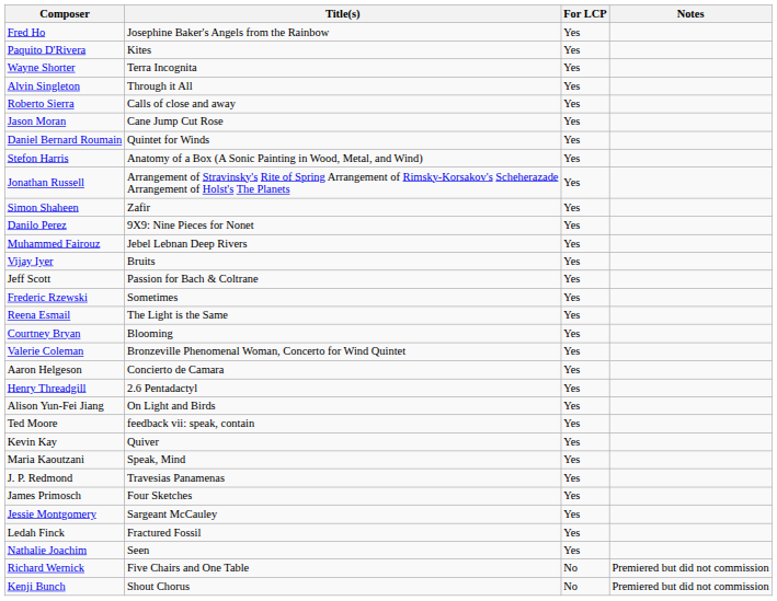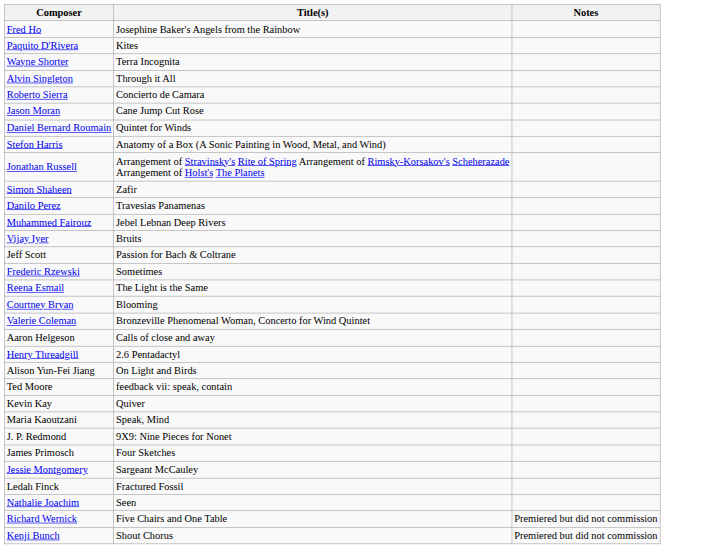 <table class="wikitable">
 <tr>
 <th>Composer</th>
 <th>Title(s)</th>
-<th>For LCP</th>
 <th>Notes</th>
 </tr>
 <tr>
 <td><a href='#'>Fred Ho</a></td>
 <td>Josephine Baker's Angels from the Rainbow</td>
-<td>Yes</td>
 <td></td>
 </tr>
 <tr>
 <td><a href='#'>Paquito D'Rivera</a></td>
 <td>Kites</td>
-<td>Yes</td>
 <td></td>
 </tr>
 <tr>
 <td><a href='#'>Wayne Shorter</a></td>
 <td>Terra Incognita</td>
-<td>Yes</td>
 <td></td>
 </tr>
 <tr>
 <td><a href='#'>Alvin Singleton</a></td>
 <td>Through it All</td>
-<td>Yes</td>
 <td></td>
 </tr>
 <tr>
 <td><a href='#'>Roberto Sierra</a></td>
-<td>Calls of close and away</td>
-<td>Yes</td>
+<td>Concierto de Camara</td>
 <td></td>
 </tr>
 <tr>
 <td><a href='#'>Jason Moran</a></td>
 <td>Cane Jump Cut Rose</td>
-<td>Yes</td>
 <td></td>
 </tr>
 <tr>
 <td><a href='#'>Daniel Bernard Roumain</a></td>
 <td>Quintet for Winds</td>
-<td>Yes</td>
 <td></td>
 </tr>
 <tr>
 <td><a href='#'>Stefon Harris</a></td>
 <td>Anatomy of a Box (A Sonic Painting in Wood, Metal, and Wind)</td>
-<td>Yes</td>
 <td></td>
 </tr>
 <tr>
 <td><a href='#'>Jonathan Russell</a></td>
 <td>Arrangement of <a href='#'>Stravinsky's</a> <a href='#'>Rite of Spring</a> Arrangement of <a href='#'>Rimsky-Korsakov's</a> <a href='#'>Scheherazade</a><br>Arrangement of <a href='#'>Holst's</a> <a href='#'>The Planets</a></td>
-<td>Yes</td>
 <td></td>
 </tr>
 <tr>
 <td><a href='#'>Simon Shaheen</a></td>
 <td>Zafir</td>
-<td>Yes</td>
 <td></td>
 </tr>
 <tr>
 <td><a href='#'>Danilo Perez</a></td>
-<td>9X9: Nine Pieces for Nonet</td>
-<td>Yes</td>
+<td>Travesias Panamenas</td>
 <td></td>
 </tr>
 <tr>
 <td><a href='#'>Muhammed Fairouz</a></td>
 <td>Jebel Lebnan Deep Rivers</td>
-<td>Yes</td>
 <td></td>
 </tr>
 <tr>
 <td><a href='#'>Vijay Iyer</a></td>
 <td>Bruits</td>
-<td>Yes</td>
 <td></td>
 </tr>
 <tr>
 <td>Jeff Scott</td>
 <td>Passion for Bach & Coltrane</td>
-<td>Yes</td>
 <td></td>
 </tr>
 <tr>
 <td><a href='#'>Frederic Rzewski</a></td>
 <td>Sometimes</td>
-<td>Yes</td>
 <td></td>
 </tr>
 <tr>
 <td><a href='#'>Reena Esmail</a></td>
 <td>The Light is the Same</td>
-<td>Yes</td>
 <td></td>
 </tr>
 <tr>
 <td><a href='#'>Courtney Bryan</a></td>
 <td>Blooming</td>
-<td>Yes</td>
 <td></td>
 </tr>
 <tr>
 <td><a href='#'>Valerie Coleman</a></td>
 <td>Bronzeville Phenomenal Woman, Concerto for Wind Quintet</td>
-<td>Yes</td>
 <td></td>
 </tr>
 <tr>
 <td>Aaron Helgeson</td>
-<td>Concierto de Camara</td>
-<td>Yes</td>
+<td>Calls of close and away</td>
 <td></td>
 </tr>
 <tr>
 <td><a href='#'>Henry Threadgill</a></td>
 <td>2.6 Pentadactyl</td>
-<td>Yes</td>
 <td></td>
 </tr>
 <tr>
 <td>Alison Yun-Fei Jiang</td>
 <td>On Light and Birds</td>
-<td>Yes</td>
 <td></td>
 </tr>
 <tr>
 <td>Ted Moore</td>
 <td>feedback vii: speak, contain</td>
-<td>Yes</td>
 <td></td>
 </tr>
 <tr>
 <td>Kevin Kay</td>
 <td>Quiver</td>
-<td>Yes</td>
 <td></td>
 </tr>
 <tr>
 <td>Maria Kaoutzani</td>
 <td>Speak, Mind</td>
-<td>Yes</td>
 <td></td>
 </tr>
 <tr>
 <td>J. P. Redmond</td>
-<td>Travesias Panamenas</td>
-<td>Yes</td>
+<td>9X9: Nine Pieces for Nonet</td>
 <td></td>
 </tr>
 <tr>
 <td>James Primosch</td>
 <td>Four Sketches</td>
-<td>Yes</td>
 <td></td>
 </tr>
 <tr>
 <td><a href='#'>Jessie Montgomery</a></td>
 <td>Sargeant McCauley</td>
-<td>Yes</td>
 <td></td>
 </tr>
 <tr>
 <td>Ledah Finck</td>
 <td>Fractured Fossil</td>
-<td>Yes</td>
 <td></td>
 </tr>
 <tr>
 <td><a href='#'>Nathalie Joachim</a></td>
 <td>Seen</td>
-<td>Yes</td>
 <td></td>
 </tr>
 <tr>
 <td><a href='#'>Richard Wernick</a></td>
 <td>Five Chairs and One Table</td>
-<td>No</td>
 <td>Premiered but did not commission</td>
 </tr>
 <tr>
 <td><a href='#'>Kenji Bunch</a></td>
 <td>Shout Chorus</td>
-<td>No</td>
 <td>Premiered but did not commission</td>
 </tr>
 </table>
